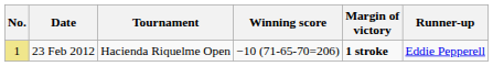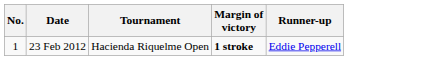 <table class="wikitable" style="font-size:95%;">
 <tr>
 <th>No.</th>
 <th>Date</th>
 <th>Tournament</th>
-<th>Winning score</th>
 <th>Margin of<br>victory</th>
 <th>Runner-up</th>
 </tr>
 <tr>
-<td align=center style="background: khaki;">1</td>
+<td align=center>1</td>
 <td align=right>23 Feb 2012</td>
 <td>Hacienda Riquelme Open</td>
-<td>−10 (71-65-70=206)</td>
 <td><strong>1 stroke</strong></td>
 <td> <a href='#'>Eddie Pepperell</a></td>
 </tr>
 </table>
